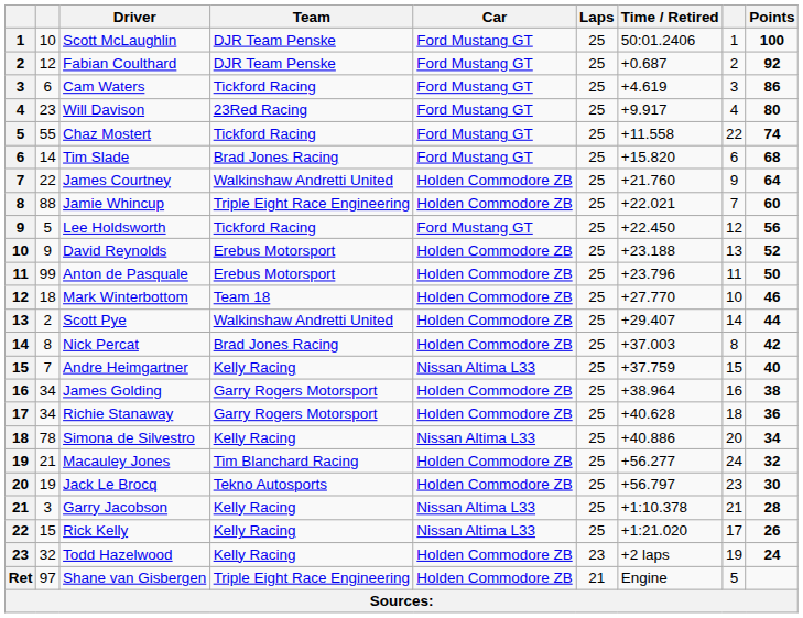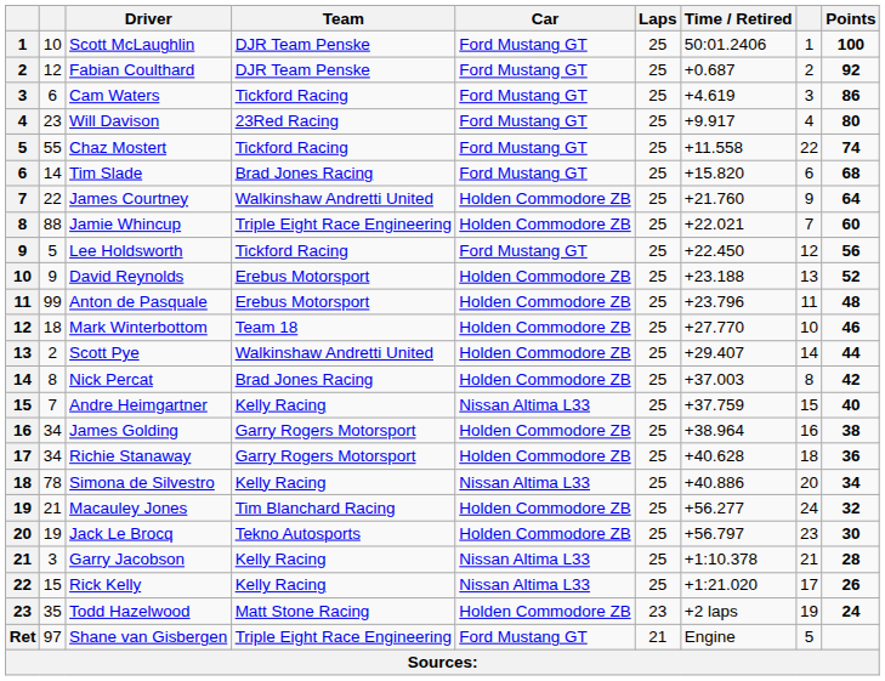 <table class="wikitable" style="font-size:85%;">
 <tr>
 <th></th>
 <th></th>
 <th>Driver</th>
 <th>Team</th>
 <th>Car</th>
 <th>Laps</th>
 <th>Time / Retired</th>
 <th></th>
 <th>Points</th>
 </tr>
 <tr>
 <th>1</th>
 <td align="center">10</td>
 <td> <a href='#'>Scott McLaughlin</a></td>
 <td><a href='#'>DJR Team Penske</a></td>
 <td><a href='#'>Ford Mustang GT</a></td>
 <td align="center">25</td>
 <td>50:01.2406</td>
 <td align="center">1</td>
 <td align="center"><strong>100</strong></td>
 </tr>
 <tr>
 <th>2</th>
 <td align="center">12</td>
 <td> <a href='#'>Fabian Coulthard</a></td>
 <td><a href='#'>DJR Team Penske</a></td>
 <td><a href='#'>Ford Mustang GT</a></td>
 <td align="center">25</td>
 <td>+0.687</td>
 <td align="center">2</td>
 <td align="center"><strong>92</strong></td>
 </tr>
 <tr>
 <th>3</th>
 <td align="center">6</td>
 <td> <a href='#'>Cam Waters</a></td>
 <td><a href='#'>Tickford Racing</a></td>
 <td><a href='#'>Ford Mustang GT</a></td>
 <td align="center">25</td>
 <td>+4.619</td>
 <td align="center">3</td>
 <td align="center"><strong>86</strong></td>
 </tr>
 <tr>
 <th>4</th>
 <td align="center">23</td>
 <td> <a href='#'>Will Davison</a></td>
 <td><a href='#'>23Red Racing</a></td>
 <td><a href='#'>Ford Mustang GT</a></td>
 <td align="center">25</td>
 <td>+9.917</td>
 <td align="center">4</td>
 <td align="center"><strong>80</strong></td>
 </tr>
 <tr>
 <th>5</th>
 <td align="center">55</td>
 <td> <a href='#'>Chaz Mostert</a></td>
 <td><a href='#'>Tickford Racing</a></td>
 <td><a href='#'>Ford Mustang GT</a></td>
 <td align="center">25</td>
 <td>+11.558</td>
 <td align="center">22</td>
 <td align="center"><strong>74</strong></td>
 </tr>
 <tr>
 <th>6</th>
 <td align="center">14</td>
 <td> <a href='#'>Tim Slade</a></td>
 <td><a href='#'>Brad Jones Racing</a></td>
 <td><a href='#'>Ford Mustang GT</a></td>
 <td align="center">25</td>
 <td>+15.820</td>
 <td align="center">6</td>
 <td align="center"><strong>68</strong></td>
 </tr>
 <tr>
 <th>7</th>
 <td align="center">22</td>
 <td> <a href='#'>James Courtney</a></td>
 <td><a href='#'>Walkinshaw Andretti United</a></td>
 <td><a href='#'>Holden Commodore ZB</a></td>
 <td align="center">25</td>
 <td>+21.760</td>
 <td align="center">9</td>
 <td align="center"><strong>64</strong></td>
 </tr>
 <tr>
 <th>8</th>
 <td align="center">88</td>
 <td> <a href='#'>Jamie Whincup</a></td>
 <td><a href='#'>Triple Eight Race Engineering</a></td>
 <td><a href='#'>Holden Commodore ZB</a></td>
 <td align="center">25</td>
 <td>+22.021</td>
 <td align="center">7</td>
 <td align="center"><strong>60</strong></td>
 </tr>
 <tr>
 <th>9</th>
 <td align="center">5</td>
 <td> <a href='#'>Lee Holdsworth</a></td>
 <td><a href='#'>Tickford Racing</a></td>
 <td><a href='#'>Ford Mustang GT</a></td>
 <td align="center">25</td>
 <td>+22.450</td>
 <td align="center">12</td>
 <td align="center"><strong>56</strong></td>
 </tr>
 <tr>
 <th>10</th>
 <td align="center">9</td>
 <td> <a href='#'>David Reynolds</a></td>
 <td><a href='#'>Erebus Motorsport</a></td>
 <td><a href='#'>Holden Commodore ZB</a></td>
 <td align="center">25</td>
 <td>+23.188</td>
 <td align="center">13</td>
 <td align="center"><strong>52</strong></td>
 </tr>
 <tr>
 <th>11</th>
 <td align="center">99</td>
 <td> <a href='#'>Anton de Pasquale</a></td>
 <td><a href='#'>Erebus Motorsport</a></td>
 <td><a href='#'>Holden Commodore ZB</a></td>
 <td align="center">25</td>
 <td>+23.796</td>
 <td align="center">11</td>
-<td align="center"><strong>50</strong></td>
+<td align="center"><strong>48</strong></td>
 </tr>
 <tr>
 <th>12</th>
 <td align="center">18</td>
 <td> <a href='#'>Mark Winterbottom</a></td>
 <td><a href='#'>Team 18</a></td>
 <td><a href='#'>Holden Commodore ZB</a></td>
 <td align="center">25</td>
 <td>+27.770</td>
 <td align="center">10</td>
 <td align="center"><strong>46</strong></td>
 </tr>
 <tr>
 <th>13</th>
 <td align="center">2</td>
 <td> <a href='#'>Scott Pye</a></td>
 <td><a href='#'>Walkinshaw Andretti United</a></td>
 <td><a href='#'>Holden Commodore ZB</a></td>
 <td align="center">25</td>
 <td>+29.407</td>
 <td align="center">14</td>
 <td align="center"><strong>44</strong></td>
 </tr>
 <tr>
 <th>14</th>
 <td align="center">8</td>
 <td> <a href='#'>Nick Percat</a></td>
 <td><a href='#'>Brad Jones Racing</a></td>
 <td><a href='#'>Holden Commodore ZB</a></td>
 <td align="center">25</td>
 <td>+37.003</td>
 <td align="center">8</td>
 <td align="center"><strong>42</strong></td>
 </tr>
 <tr>
 <th>15</th>
 <td align="center">7</td>
 <td> <a href='#'>Andre Heimgartner</a></td>
 <td><a href='#'>Kelly Racing</a></td>
 <td><a href='#'>Nissan Altima L33</a></td>
 <td align="center">25</td>
 <td>+37.759</td>
 <td align="center">15</td>
 <td align="center"><strong>40</strong></td>
 </tr>
 <tr>
 <th>16</th>
 <td align="center">34</td>
 <td> <a href='#'>James Golding</a></td>
 <td><a href='#'>Garry Rogers Motorsport</a></td>
 <td><a href='#'>Holden Commodore ZB</a></td>
 <td align="center">25</td>
 <td>+38.964</td>
 <td align="center">16</td>
 <td align="center"><strong>38</strong></td>
 </tr>
 <tr>
 <th>17</th>
 <td align="center">34</td>
 <td> <a href='#'>Richie Stanaway</a></td>
 <td><a href='#'>Garry Rogers Motorsport</a></td>
 <td><a href='#'>Holden Commodore ZB</a></td>
 <td align="center">25</td>
 <td>+40.628</td>
 <td align="center">18</td>
 <td align="center"><strong>36</strong></td>
 </tr>
 <tr>
 <th>18</th>
 <td align="center">78</td>
 <td> <a href='#'>Simona de Silvestro</a></td>
 <td><a href='#'>Kelly Racing</a></td>
 <td><a href='#'>Nissan Altima L33</a></td>
 <td align="center">25</td>
 <td>+40.886</td>
 <td align="center">20</td>
 <td align="center"><strong>34</strong></td>
 </tr>
 <tr>
 <th>19</th>
 <td align="center">21</td>
 <td> <a href='#'>Macauley Jones</a></td>
 <td><a href='#'>Tim Blanchard Racing</a></td>
 <td><a href='#'>Holden Commodore ZB</a></td>
 <td align="center">25</td>
 <td>+56.277</td>
 <td align="center">24</td>
 <td align="center"><strong>32</strong></td>
 </tr>
 <tr>
 <th>20</th>
 <td align="center">19</td>
 <td> <a href='#'>Jack Le Brocq</a></td>
 <td><a href='#'>Tekno Autosports</a></td>
 <td><a href='#'>Holden Commodore ZB</a></td>
 <td align="center">25</td>
 <td>+56.797</td>
 <td align="center">23</td>
 <td align="center"><strong>30</strong></td>
 </tr>
 <tr>
 <th>21</th>
 <td align="center">3</td>
 <td> <a href='#'>Garry Jacobson</a></td>
 <td><a href='#'>Kelly Racing</a></td>
 <td><a href='#'>Nissan Altima L33</a></td>
 <td align="center">25</td>
 <td>+1:10.378</td>
 <td align="center">21</td>
 <td align="center"><strong>28</strong></td>
 </tr>
 <tr>
 <th>22</th>
 <td align="center">15</td>
 <td> <a href='#'>Rick Kelly</a></td>
 <td><a href='#'>Kelly Racing</a></td>
 <td><a href='#'>Nissan Altima L33</a></td>
 <td align="center">25</td>
 <td>+1:21.020</td>
 <td align="center">17</td>
 <td align="center"><strong>26</strong></td>
 </tr>
 <tr>
 <th>23</th>
-<td align="center">32</td>
+<td align="center">35</td>
 <td> <a href='#'>Todd Hazelwood</a></td>
-<td><a href='#'>Kelly Racing</a></td>
+<td><a href='#'>Matt Stone Racing</a></td>
 <td><a href='#'>Holden Commodore ZB</a></td>
 <td align="center">23</td>
 <td>+2 laps</td>
 <td align="center">19</td>
 <td align="center"><strong>24</strong></td>
 </tr>
 <tr>
 <th>Ret</th>
 <td align="center">97</td>
 <td> <a href='#'>Shane van Gisbergen</a></td>
 <td><a href='#'>Triple Eight Race Engineering</a></td>
-<td><a href='#'>Holden Commodore ZB</a></td>
+<td><a href='#'>Ford Mustang GT</a></td>
 <td align="center">21</td>
 <td>Engine</td>
 <td align="center">5</td>
 <td align="center"></td>
 </tr>
 <tr>
 <th colspan="9">Sources:</th>
 </tr>
 </table>
